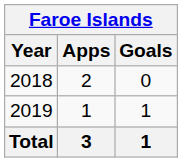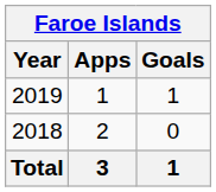 <table class="wikitable" style="text-align:center">
 <tr>
 <th colspan=3><a href='#'>Faroe Islands</a></th>
 </tr>
 <tr>
 <th>Year</th>
 <th>Apps</th>
 <th>Goals</th>
 </tr>
 <tr>
+<td>2019</td>
+<td>1</td>
+<td>1</td>
+</tr>
+<tr>
 <td>2018</td>
 <td>2</td>
 <td>0</td>
-</tr>
-<tr>
-<td>2019</td>
-<td>1</td>
-<td>1</td>
 </tr>
 <tr>
 <th>Total</th>
 <th>3</th>
 <th>1</th>
 </tr>
 </table>
